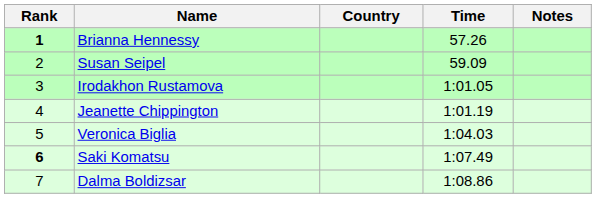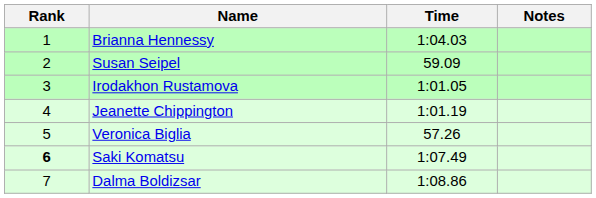 <table class="wikitable" style="text-align:center;width: 50%">
 <tr>
 <th>Rank</th>
 <th>Name</th>
-<th>Country</th>
 <th>Time</th>
 <th>Notes</th>
 </tr>
 <tr bgcolor=bbffbb>
-<td><strong>1</strong></td>
+<td>1</td>
 <td align="left"><a href='#'>Brianna Hennessy</a></td>
-<td align="left"></td>
-<td>57.26</td>
+<td>1:04.03</td>
 <td></td>
 </tr>
 <tr bgcolor=bbffbb>
 <td>2</td>
 <td align="left"><a href='#'>Susan Seipel</a></td>
-<td align="left"></td>
 <td>59.09</td>
 <td></td>
 </tr>
 <tr bgcolor=bbffbb>
 <td>3</td>
 <td align="left"><a href='#'>Irodakhon Rustamova</a></td>
-<td align="left"></td>
 <td>1:01.05</td>
 <td></td>
 </tr>
 <tr bgcolor=ddffdd>
 <td>4</td>
 <td align="left"><a href='#'>Jeanette Chippington</a></td>
-<td align="left"></td>
 <td>1:01.19</td>
 <td></td>
 </tr>
 <tr bgcolor=ddffdd>
 <td>5</td>
 <td align="left"><a href='#'>Veronica Biglia</a></td>
-<td align="left"></td>
-<td>1:04.03</td>
+<td>57.26</td>
 <td></td>
 </tr>
 <tr bgcolor=ddffdd>
 <td><strong>6</strong></td>
 <td align="left"><a href='#'>Saki Komatsu</a></td>
-<td align="left"></td>
 <td>1:07.49</td>
 <td></td>
 </tr>
 <tr bgcolor=ddffdd>
 <td>7</td>
 <td align="left"><a href='#'>Dalma Boldizsar</a></td>
-<td align="left"></td>
 <td>1:08.86</td>
 <td></td>
 </tr>
 </table>
